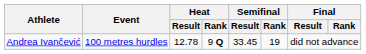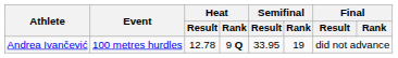 <table class="wikitable" style="font-size:90%">
 <tr>
 <th rowspan="2">Athlete</th>
 <th rowspan="2">Event</th>
 <th colspan="2">Heat</th>
 <th colspan="2">Semifinal</th>
 <th colspan="2">Final</th>
 </tr>
 <tr style="font-size:95%">
 <th>Result</th>
 <th>Rank</th>
 <th>Result</th>
 <th>Rank</th>
 <th>Result</th>
 <th>Rank</th>
 </tr>
 <tr style=text-align:center>
 <td style=text-align:left><a href='#'>Andrea Ivančević</a></td>
 <td style=text-align:left><a href='#'>100 metres hurdles</a></td>
 <td>12.78</td>
 <td>9 <strong>Q</strong></td>
-<td>33.45</td>
+<td>33.95</td>
 <td>19</td>
 <td colspan="2">did not advance</td>
 </tr>
 </table>
